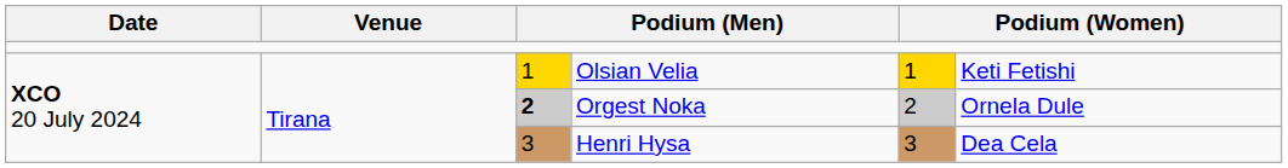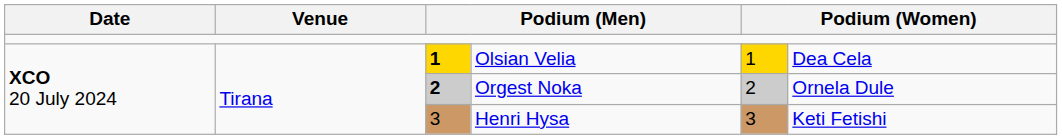 <table class="wikitable" width=70%>
 <tr>
 <th>Date</th>
 <th width=20%>Venue</th>
 <th colspan=2 width=30%>Podium (Men)</th>
 <th colspan=2 width=30%>Podium (Women)</th>
 </tr>
 <tr>
 <td colspan=6></td>
 </tr>
 <tr>
 <td rowspan=3><strong>XCO</strong> <br> 20 July 2024</td>
 <td rowspan=3><br><a href='#'>Tirana</a></td>
-<td bgcolor=FFD700>1</td>
+<td bgcolor=FFD700><strong>1</strong></td>
 <td><a href='#'>Olsian Velia</a></td>
 <td bgcolor=FFD700>1</td>
-<td><a href='#'>Keti Fetishi</a></td>
+<td><a href='#'>Dea Cela</a></td>
 </tr>
 <tr>
 <td bgcolor=CCCCCC><strong>2</strong></td>
 <td><a href='#'>Orgest Noka</a></td>
 <td bgcolor=CCCCCC>2</td>
 <td><a href='#'>Ornela Dule</a></td>
 </tr>
 <tr>
 <td bgcolor=CC9966>3</td>
 <td><a href='#'>Henri Hysa</a></td>
 <td bgcolor=CC9966>3</td>
-<td><a href='#'>Dea Cela</a></td>
+<td><a href='#'>Keti Fetishi</a></td>
 </tr>
 </table>
